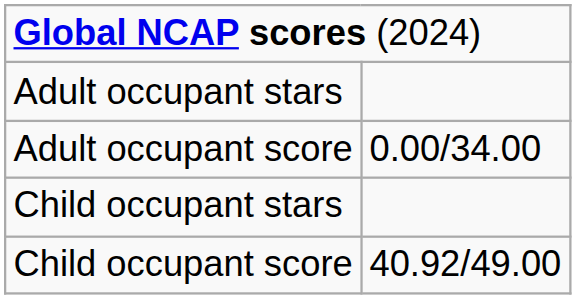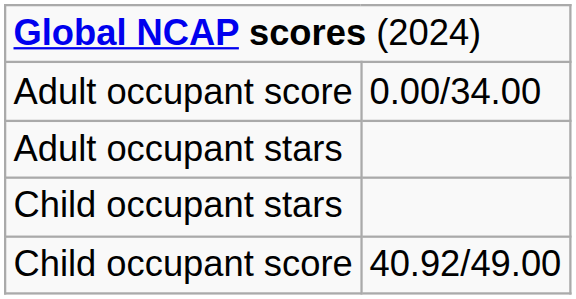 <table class="wikitable floatright">
 <tr>
 <td colspan="2"><strong><a href='#'>Global NCAP</a> scores</strong> (2024)</td>
 </tr>
 <tr>
+<td>Adult occupant score</td>
+<td>0.00/34.00</td>
+</tr>
+<tr>
 <td>Adult occupant stars</td>
 <td></td>
-</tr>
-<tr>
-<td>Adult occupant score</td>
-<td>0.00/34.00</td>
 </tr>
 <tr>
 <td>Child occupant stars</td>
 <td></td>
 </tr>
 <tr>
 <td>Child occupant score</td>
 <td>40.92/49.00</td>
 </tr>
 </table>
